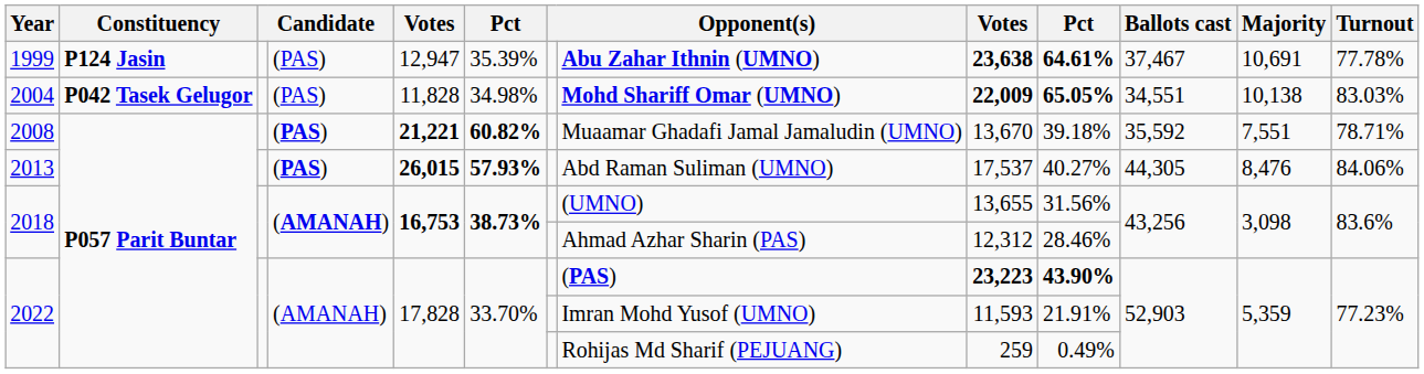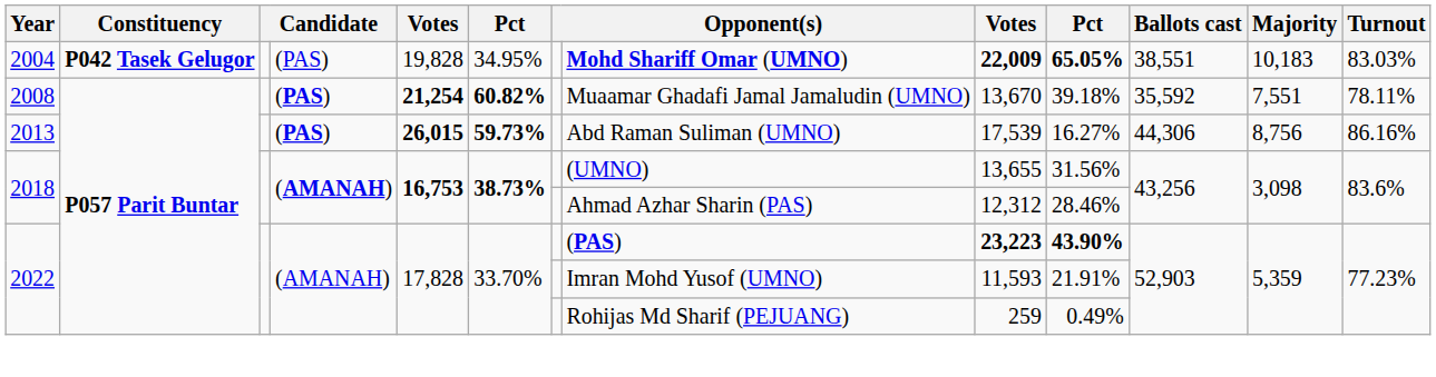 <table class="wikitable" style="margin:0.5em ; font-size:95%">
 <tr>
 <th>Year</th>
 <th>Constituency</th>
 <th colspan=2>Candidate</th>
 <th>Votes</th>
 <th>Pct</th>
 <th colspan=2>Opponent(s)</th>
 <th>Votes</th>
 <th>Pct</th>
 <th>Ballots cast</th>
 <th>Majority</th>
 <th>Turnout</th>
 </tr>
 <tr>
-<td><a href='#'>1999</a></td>
-<td><strong>P124 <a href='#'>Jasin</a></strong></td>
-<td></td>
-<td> (<a href='#'>PAS</a>)</td>
-<td align="right">12,947</td>
-<td>35.39%</td>
-<td></td>
-<td><strong><a href='#'>Abu Zahar Ithnin</a></strong> (<a href='#'><strong>UMNO</strong></a>)</td>
-<td align="right"><strong>23,638</strong></td>
-<td><strong>64.61%</strong></td>
-<td>37,467</td>
-<td>10,691</td>
-<td>77.78%</td>
-</tr>
-<tr>
 <td><a href='#'>2004</a></td>
 <td><strong>P042 <a href='#'>Tasek Gelugor</a></strong></td>
 <td></td>
 <td> (<a href='#'>PAS</a>)</td>
-<td align="right">11,828</td>
-<td>34.98%</td>
+<td align="right">19,828</td>
+<td>34.95%</td>
 <td></td>
 <td><strong><a href='#'>Mohd Shariff Omar</a></strong> (<a href='#'><strong>UMNO</strong></a>)</td>
 <td align="right"><strong>22,009</strong></td>
 <td><strong>65.05%</strong></td>
-<td>34,551</td>
-<td>10,138</td>
+<td>38,551</td>
+<td>10,183</td>
 <td>83.03%</td>
 </tr>
 <tr>
 <td><a href='#'>2008</a></td>
 <td rowspan="7"><strong>P057 <a href='#'>Parit Buntar</a></strong></td>
 <td></td>
 <td> (<strong><a href='#'>PAS</a></strong>)</td>
-<td align="right"><strong>21,221</strong></td>
+<td align="right"><strong>21,254</strong></td>
 <td><strong>60.82%</strong></td>
 <td></td>
 <td>Muaamar Ghadafi Jamal Jamaludin (<a href='#'>UMNO</a>)</td>
 <td align="right">13,670</td>
 <td>39.18%</td>
 <td>35,592</td>
 <td>7,551</td>
-<td>78.71%</td>
+<td>78.11%</td>
 </tr>
 <tr>
 <td><a href='#'>2013</a></td>
 <td></td>
 <td> (<a href='#'><strong>PAS</strong></a>)</td>
 <td align="right"><strong>26,015</strong></td>
-<td><strong>57.93%</strong></td>
+<td><strong>59.73%</strong></td>
 <td></td>
 <td>Abd Raman Suliman (<a href='#'>UMNO</a>)</td>
-<td align="right">17,537</td>
-<td>40.27%</td>
-<td>44,305</td>
-<td>8,476</td>
-<td>84.06%</td>
+<td align="right">17,539</td>
+<td>16.27%</td>
+<td>44,306</td>
+<td>8,756</td>
+<td>86.16%</td>
 </tr>
 <tr>
 <td rowspan=2><a href='#'>2018</a></td>
 <td rowspan="2" ></td>
 <td rowspan="2"> (<a href='#'><strong>AMANAH</strong></a>)</td>
 <td rowspan=2 align="right"><strong>16,753</strong></td>
 <td rowspan=2><strong>38.73%</strong></td>
 <td></td>
 <td> (<a href='#'>UMNO</a>)</td>
 <td align="right">13,655</td>
 <td>31.56%</td>
 <td rowspan=2>43,256</td>
 <td rowspan=2>3,098</td>
 <td rowspan=2>83.6%</td>
 </tr>
 <tr>
 <td></td>
 <td>Ahmad Azhar Sharin (<a href='#'>PAS</a>)</td>
 <td align="right">12,312</td>
 <td>28.46%</td>
 </tr>
 <tr>
 <td rowspan="3"><a href='#'>2022</a></td>
 <td rowspan="3" ></td>
 <td rowspan="3"> (<a href='#'>AMANAH</a>)</td>
 <td rowspan="3" align="right">17,828</td>
 <td rowspan="3">33.70%</td>
 <td bgcolor=></td>
 <td> (<a href='#'><strong>PAS</strong></a>)</td>
 <td align="right"><strong>23,223</strong></td>
 <td><strong>43.90%</strong></td>
 <td rowspan="3">52,903</td>
 <td rowspan="3">5,359</td>
 <td rowspan="3">77.23%</td>
 </tr>
 <tr>
 <td></td>
 <td>Imran Mohd Yusof (<a href='#'>UMNO</a>)</td>
 <td align=right>11,593</td>
 <td>21.91%</td>
 </tr>
 <tr>
 <td bgcolor=></td>
 <td>Rohijas Md Sharif (<a href='#'>PEJUANG</a>)</td>
 <td align=right>259</td>
 <td align="right">0.49%</td>
 </tr>
 </table>
